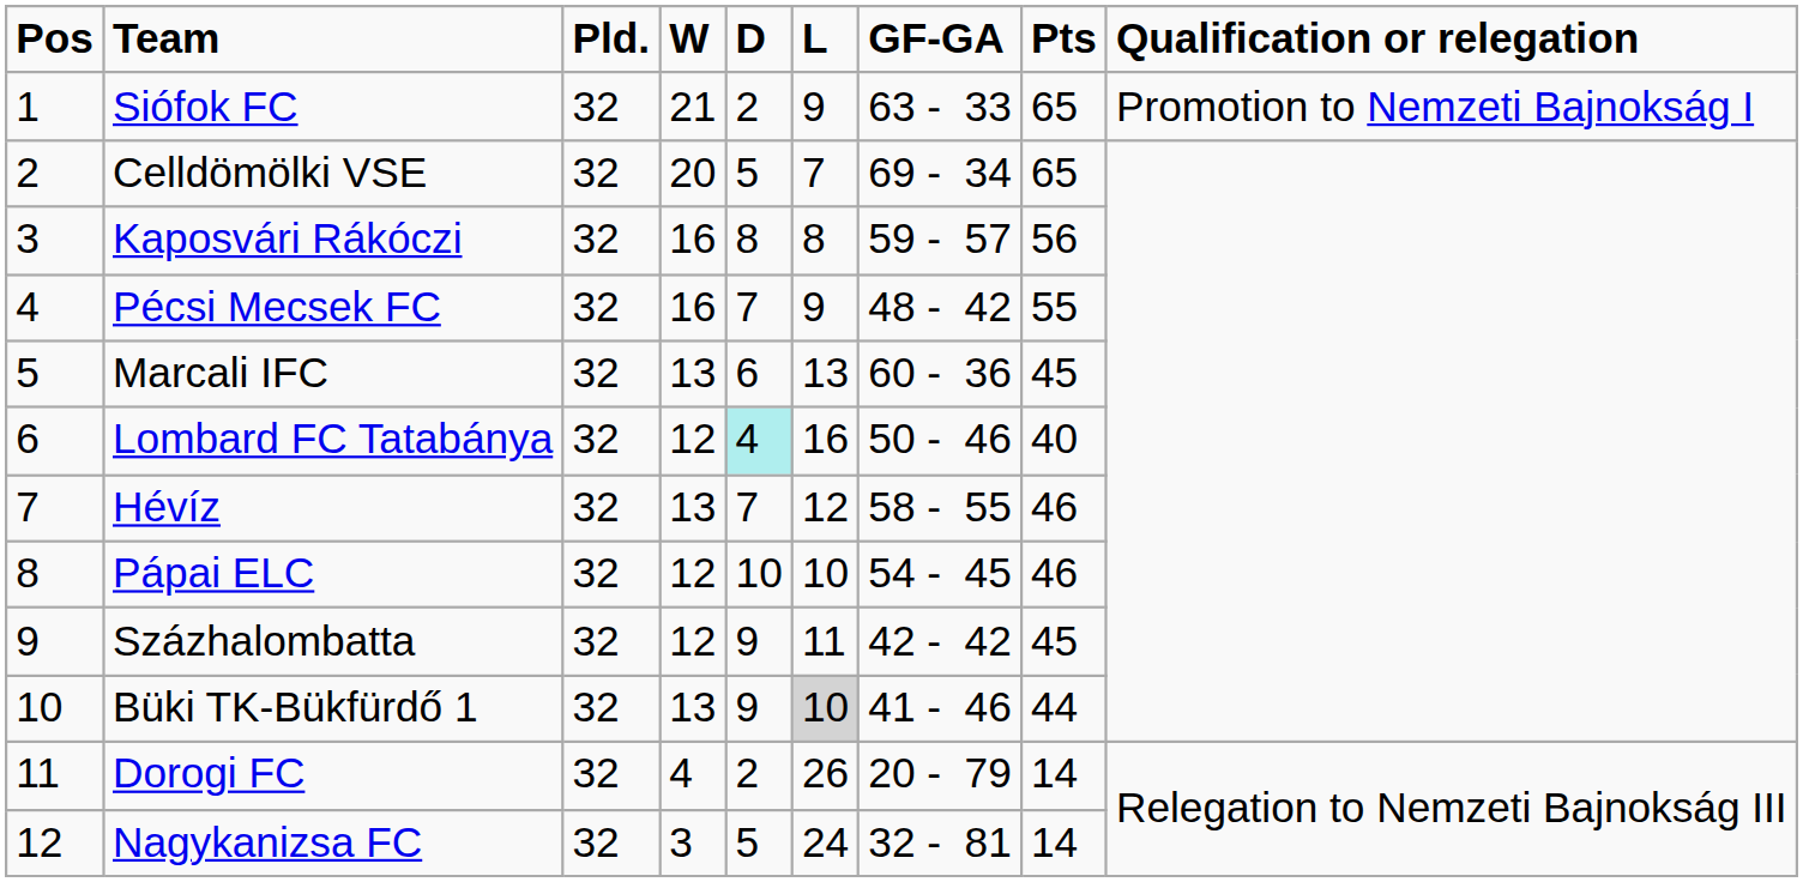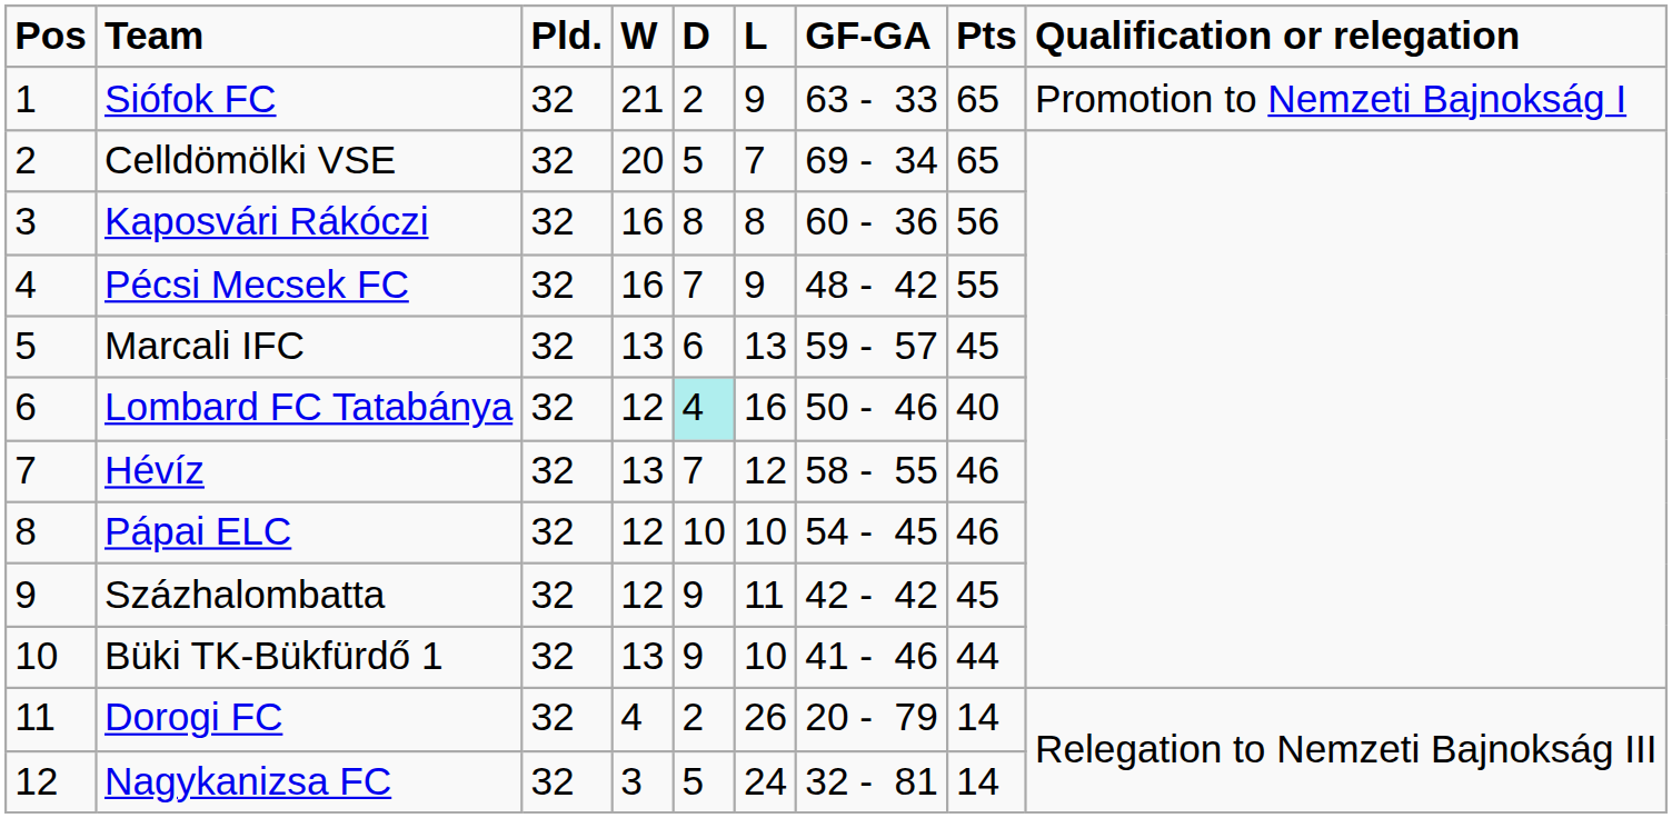 <table class="wikitable">
 <tr>
 <td><strong>Pos</strong></td>
 <td><strong>Team</strong></td>
 <td><strong>Pld.</strong></td>
 <td><strong>W</strong></td>
 <td><strong>D</strong></td>
 <td><strong>L</strong></td>
 <td><strong>GF-GA</strong></td>
 <td><strong>Pts</strong></td>
 <td><strong>Qualification or relegation</strong></td>
 </tr>
 <tr>
 <td>1</td>
 <td><a href='#'>Siófok FC</a></td>
 <td>32</td>
 <td>21</td>
 <td>2</td>
 <td>9</td>
 <td>63 -  33</td>
 <td>65</td>
 <td>Promotion to <a href='#'>Nemzeti Bajnokság I</a></td>
 </tr>
 <tr>
 <td>2</td>
 <td>Celldömölki VSE</td>
 <td>32</td>
 <td>20</td>
 <td>5</td>
 <td>7</td>
 <td>69 -  34</td>
 <td>65</td>
 <td rowspan="9"></td>
 </tr>
 <tr>
 <td>3</td>
 <td><a href='#'>Kaposvári Rákóczi</a></td>
 <td>32</td>
 <td>16</td>
 <td>8</td>
 <td>8</td>
-<td>59 -  57</td>
+<td>60 -  36</td>
 <td>56</td>
 </tr>
 <tr>
 <td>4</td>
 <td><a href='#'>Pécsi Mecsek FC</a></td>
 <td>32</td>
 <td>16</td>
 <td>7</td>
 <td>9</td>
 <td>48 -  42</td>
 <td>55</td>
 </tr>
 <tr>
 <td>5</td>
 <td>Marcali IFC</td>
 <td>32</td>
 <td>13</td>
 <td>6</td>
 <td>13</td>
-<td>60 -  36</td>
+<td>59 -  57</td>
 <td>45</td>
 </tr>
 <tr>
 <td>6</td>
 <td><a href='#'>Lombard FC Tatabánya</a></td>
 <td>32</td>
 <td>12</td>
 <td style="background: paleturquoise;">4</td>
 <td>16</td>
 <td>50 -  46</td>
 <td>40</td>
 </tr>
 <tr>
 <td>7</td>
 <td><a href='#'>Hévíz</a></td>
 <td>32</td>
 <td>13</td>
 <td>7</td>
 <td>12</td>
 <td>58 -  55</td>
 <td>46</td>
 </tr>
 <tr>
 <td>8</td>
 <td><a href='#'>Pápai ELC</a></td>
 <td>32</td>
 <td>12</td>
 <td>10</td>
 <td>10</td>
 <td>54 -  45</td>
 <td>46</td>
 </tr>
 <tr>
 <td>9</td>
 <td>Százhalombatta</td>
 <td>32</td>
 <td>12</td>
 <td>9</td>
 <td>11</td>
 <td>42 -  42</td>
 <td>45</td>
 </tr>
 <tr>
 <td>10</td>
 <td>Büki TK-Bükfürdő 1</td>
 <td>32</td>
 <td>13</td>
 <td>9</td>
-<td style="background: lightgrey;">10</td>
+<td>10</td>
 <td>41 -  46</td>
 <td>44</td>
 </tr>
 <tr>
 <td>11</td>
 <td><a href='#'>Dorogi FC</a></td>
 <td>32</td>
 <td>4</td>
 <td>2</td>
 <td>26</td>
 <td>20 -  79</td>
 <td>14</td>
 <td rowspan="2">Relegation to Nemzeti Bajnokság III</td>
 </tr>
 <tr>
 <td>12</td>
 <td><a href='#'>Nagykanizsa FC</a></td>
 <td>32</td>
 <td>3</td>
 <td>5</td>
 <td>24</td>
 <td>32 -  81</td>
 <td>14</td>
 </tr>
 </table>
